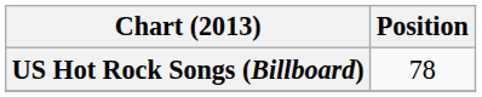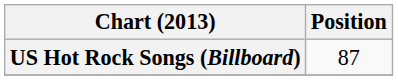 <table class="wikitable plainrowheaders sortable" style="text-align:center;">
 <tr>
 <th>Chart (2013)</th>
 <th>Position</th>
 </tr>
 <tr>
 <th scope="row">US Hot Rock Songs (<em>Billboard</em>)</th>
-<td style="text-align:center;">78</td>
+<td style="text-align:center;">87</td>
 </tr>
 <tr>
 </tr>
 </table>
